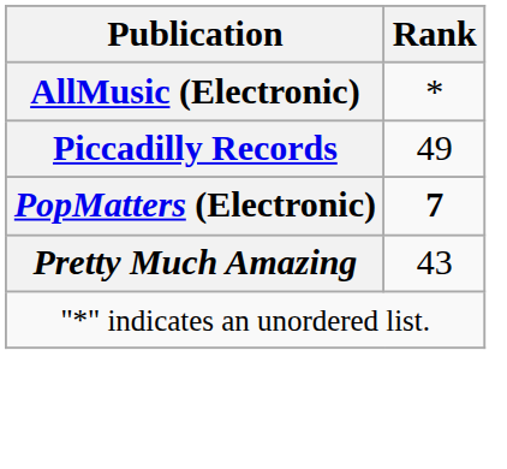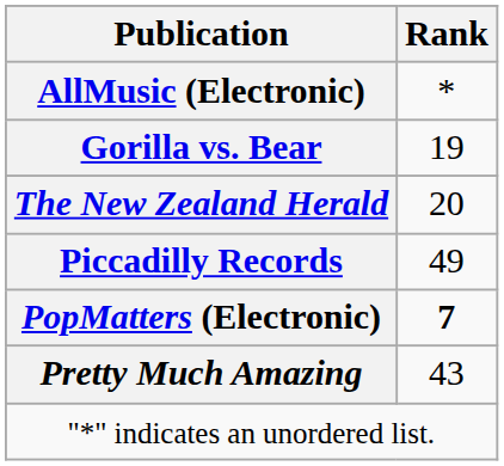 <table class="sortable plainrowheaders wikitable">
 <tr>
 <th>Publication</th>
 <th>Rank</th>
 </tr>
 <tr>
 <th scope="row"><a href='#'>AllMusic</a> (Electronic)</th>
 <td align=center>*</td>
+</tr>
+<tr>
+<th scope="row"><a href='#'>Gorilla vs. Bear</a></th>
+<td align=center>19</td>
+</tr>
+<tr>
+<th scope="row"><em><a href='#'>The New Zealand Herald</a></em></th>
+<td align=center>20</td>
 </tr>
 <tr>
 <th scope="row"><a href='#'>Piccadilly Records</a></th>
 <td align=center>49</td>
 </tr>
 <tr>
 <th scope="row"><em><a href='#'>PopMatters</a></em> (Electronic)</th>
 <td align=center><strong>7</strong></td>
 </tr>
 <tr>
 <th scope="row"><em>Pretty Much Amazing</em></th>
 <td align=center>43</td>
 </tr>
 <tr>
 <td colspan=2 style="text-align:center;"><small>"*" indicates an unordered list.</small></td>
 </tr>
 </table>
